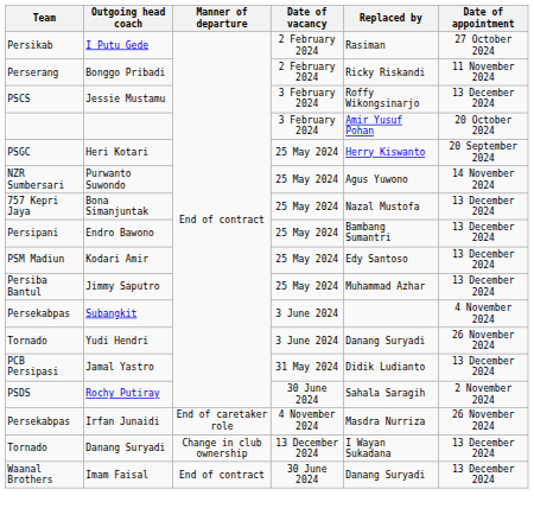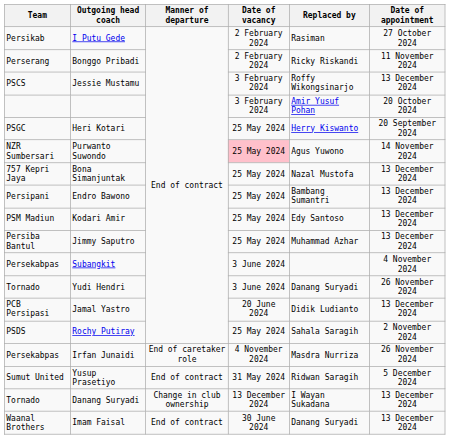 <table class="wikitable sortable" style="font-size:85%;">
 <tr>
 <th>Team</th>
 <th>Outgoing head coach</th>
 <th>Manner of departure</th>
 <th>Date of vacancy</th>
 <th>Replaced by</th>
 <th>Date of appointment</th>
 </tr>
 <tr>
 <td>Persikab</td>
 <td> <a href='#'>I Putu Gede</a></td>
 <td align="center" rowspan="14">End of contract</td>
 <td align="center">2 February 2024</td>
 <td> Rasiman</td>
 <td align="center">27 October 2024</td>
 </tr>
 <tr>
 <td>Perserang</td>
 <td> Bonggo Pribadi</td>
 <td align="center">2 February 2024</td>
 <td> Ricky Riskandi</td>
 <td align="center">11 November 2024</td>
 </tr>
 <tr>
 <td>PSCS</td>
 <td> Jessie Mustamu</td>
 <td align="center">3 February 2024</td>
 <td> Roffy Wikongsinarjo</td>
 <td align="center">13 December 2024</td>
 </tr>
 <tr>
 <td></td>
 <td></td>
 <td align="center">3 February 2024</td>
 <td> <a href='#'>Amir Yusuf Pohan</a></td>
 <td align="center">20 October 2024</td>
 </tr>
 <tr>
 <td>PSGC</td>
 <td> Heri Kotari</td>
 <td align="center">25 May 2024</td>
 <td> <a href='#'>Herry Kiswanto</a></td>
 <td align="center">20 September 2024</td>
 </tr>
 <tr>
 <td>NZR Sumbersari</td>
 <td> Purwanto Suwondo</td>
-<td align="center">25 May 2024</td>
+<td align="center" style="background: pink;">25 May 2024</td>
 <td> Agus Yuwono</td>
 <td align="center">14 November 2024</td>
 </tr>
 <tr>
 <td>757 Kepri Jaya</td>
 <td> Bona Simanjuntak</td>
 <td align="center">25 May 2024</td>
 <td> Nazal Mustofa</td>
 <td align="center">13 December 2024</td>
 </tr>
 <tr>
 <td>Persipani</td>
 <td> Endro Bawono</td>
 <td align="center">25 May 2024</td>
 <td> Bambang Sumantri</td>
 <td align="center">13 December 2024</td>
 </tr>
 <tr>
 <td>PSM Madiun</td>
 <td> Kodari Amir</td>
 <td align="center">25 May 2024</td>
 <td> Edy Santoso</td>
 <td align="center">13 December 2024</td>
 </tr>
 <tr>
 <td>Persiba Bantul</td>
 <td> Jimmy Saputro</td>
 <td align="center">25 May 2024</td>
 <td> Muhammad Azhar</td>
 <td align="center">13 December 2024</td>
 </tr>
 <tr>
 <td>Persekabpas</td>
 <td> <a href='#'>Subangkit</a></td>
 <td align="center">3 June 2024</td>
 <td></td>
 <td align="center">4 November 2024</td>
 </tr>
 <tr>
 <td>Tornado</td>
 <td> Yudi Hendri</td>
 <td align="center">3 June 2024</td>
 <td> Danang Suryadi</td>
 <td align="center">26 November 2024</td>
 </tr>
 <tr>
 <td>PCB Persipasi</td>
 <td> Jamal Yastro</td>
-<td align="center">31 May 2024</td>
+<td align="center">20 June 2024</td>
 <td> Didik Ludianto</td>
 <td align="center">13 December 2024</td>
 </tr>
 <tr>
 <td>PSDS</td>
 <td> <a href='#'>Rochy Putiray</a></td>
-<td align="center">30 June 2024</td>
+<td align="center">25 May 2024</td>
 <td> Sahala Saragih</td>
 <td align="center">2 November 2024</td>
 </tr>
 <tr>
 <td>Persekabpas</td>
 <td> Irfan Junaidi</td>
 <td align="center">End of caretaker role</td>
 <td align="center">4 November 2024</td>
 <td> Masdra Nurriza</td>
 <td align="center">26 November 2024</td>
+</tr>
+<tr>
+<td>Sumut United</td>
+<td> Yusup Prasetiyo</td>
+<td align="center">End of contract</td>
+<td align="center">31 May 2024</td>
+<td> Ridwan Saragih</td>
+<td align="center">5 December 2024</td>
 </tr>
 <tr>
 <td>Tornado</td>
 <td> Danang Suryadi</td>
 <td align="center">Change in club ownership</td>
 <td align="center">13 December 2024</td>
 <td> I Wayan Sukadana</td>
 <td align="center">13 December 2024</td>
 </tr>
 <tr>
 <td>Waanal Brothers</td>
 <td> Imam Faisal</td>
 <td align="center">End of contract</td>
 <td align="center">30 June 2024</td>
 <td> Danang Suryadi</td>
 <td align="center">13 December 2024</td>
 </tr>
 </table>
